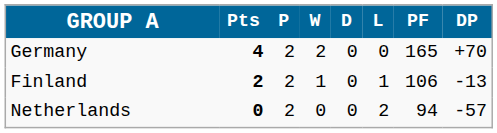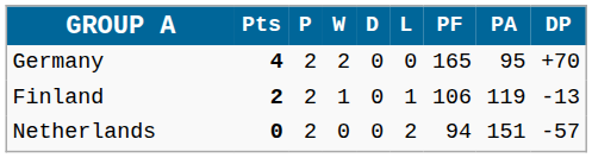 <table align=center cellpadding="3" cellspacing="0" style="background: #f9f9f9; border: 1px #aaa solid; border-collapse: collapse; font-size: 95%;" width=330>
 <tr bgcolor=#006699 style="color:white;">
 <th width=34% style=font-size:120%><strong>GROUP A</strong></th>
 <th width=5%>Pts</th>
 <th width=5%>P</th>
 <th width=5%>W</th>
 <th width=5%>D</th>
 <th width=5%>L</th>
 <th width=5%>PF</th>
+<th width=5%>PA</th>
 <th width=5%>DP</th>
 </tr>
 <tr align=right>
 <td align=left> Germany</td>
 <td><strong>4</strong></td>
 <td>2</td>
 <td>2</td>
 <td>0</td>
 <td>0</td>
 <td>165</td>
+<td>95</td>
 <td>+70</td>
 </tr>
 <tr align=right>
 <td align=left> Finland</td>
 <td><strong>2</strong></td>
 <td>2</td>
 <td>1</td>
 <td>0</td>
 <td>1</td>
 <td>106</td>
+<td>119</td>
 <td>-13</td>
 </tr>
 <tr align=right>
 <td align=left> Netherlands</td>
 <td><strong>0</strong></td>
 <td>2</td>
 <td>0</td>
 <td>0</td>
 <td>2</td>
 <td>94</td>
+<td>151</td>
 <td>-57</td>
 </tr>
 </table>
